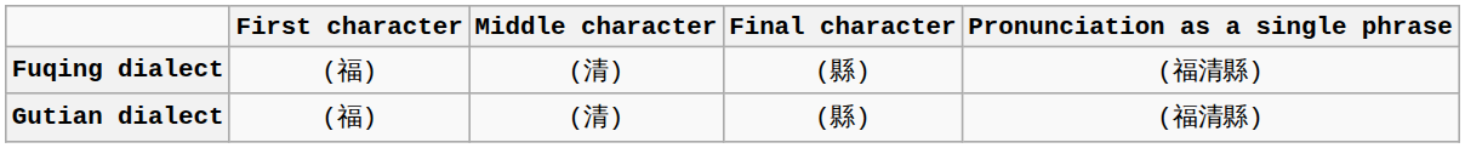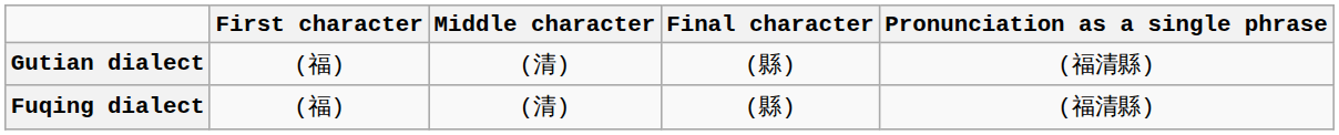 <table class="wikitable" style="text-align:center">
 <tr>
 <td></td>
 <th>First character</th>
 <th>Middle character</th>
 <th>Final character</th>
 <th>Pronunciation as a single phrase</th>
 </tr>
 <tr>
+<th>Gutian dialect</th>
+<td> (福)</td>
+<td> (清)</td>
+<td> (縣)</td>
+<td> (福清縣)</td>
+</tr>
+<tr>
 <th>Fuqing dialect</th>
 <td> (福)</td>
 <td> (清)</td>
 <td> (縣)</td>
 <td> (福清縣)</td>
 </tr>
-<tr>
-<th>Gutian dialect</th>
-<td> (福)</td>
-<td> (清)</td>
-<td> (縣)</td>
-<td> (福清縣)</td>
-</tr>
 </table>
